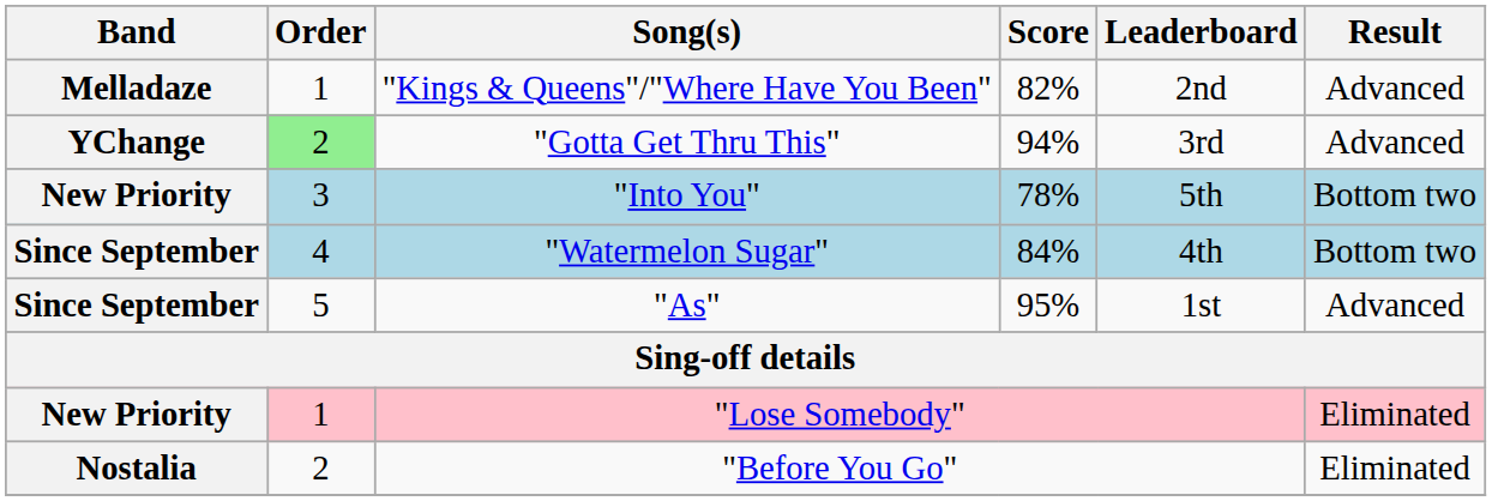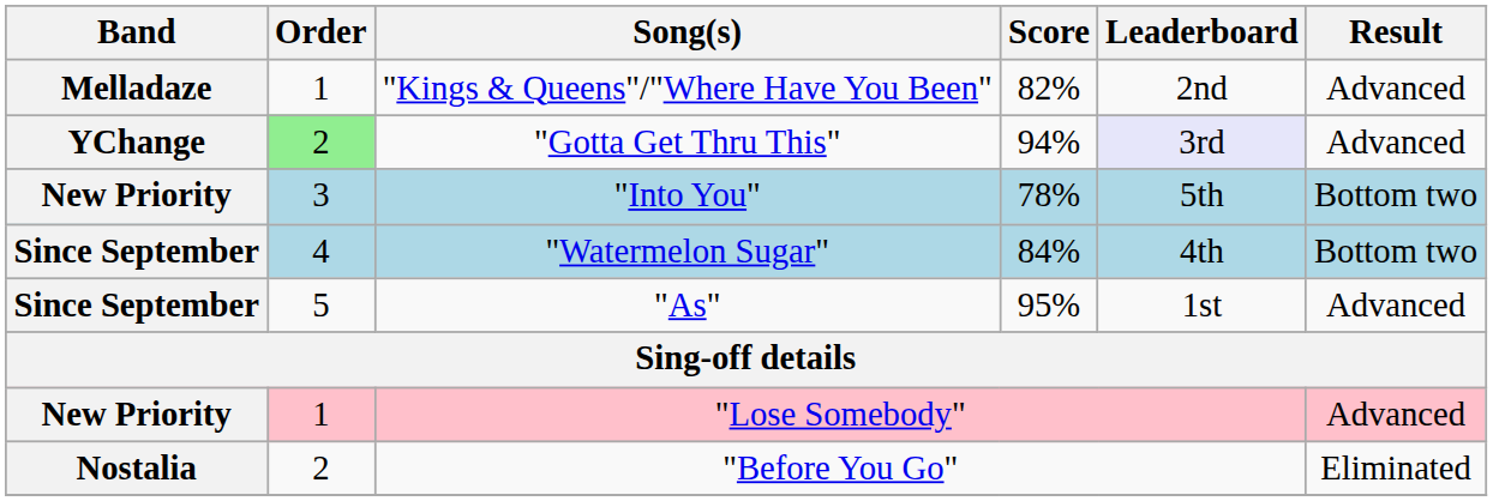 <table class="wikitable plainrowheaders" style="text-align:center;">
 <tr>
 <th scope="col">Band</th>
 <th scope="col">Order</th>
 <th scope="col">Song(s)</th>
 <th scope="col">Score</th>
 <th scope="col">Leaderboard</th>
 <th scope="col">Result</th>
 </tr>
 <tr>
 <th scope="row">Melladaze</th>
 <td>1</td>
 <td>"<a href='#'>Kings & Queens</a>"/"<a href='#'>Where Have You Been</a>"</td>
 <td>82%</td>
 <td>2nd</td>
 <td>Advanced</td>
 </tr>
 <tr>
 <th scope="row">YChange</th>
 <td style="background: lightgreen;">2</td>
 <td>"<a href='#'>Gotta Get Thru This</a>"</td>
 <td>94%</td>
-<td>3rd</td>
+<td style="background: lavender;">3rd</td>
 <td>Advanced</td>
 </tr>
 <tr style="background:lightblue;">
 <th scope="row">New Priority</th>
 <td>3</td>
 <td>"<a href='#'>Into You</a>"</td>
 <td>78%</td>
 <td>5th</td>
 <td>Bottom two</td>
 </tr>
 <tr style="background:lightblue;">
 <th scope="row">Since September</th>
 <td>4</td>
 <td>"<a href='#'>Watermelon Sugar</a>"</td>
 <td>84%</td>
 <td>4th</td>
 <td>Bottom two</td>
 </tr>
 <tr>
 <th scope="row">Since September</th>
 <td>5</td>
 <td>"<a href='#'>As</a>"</td>
 <td>95%</td>
 <td>1st</td>
 <td>Advanced</td>
 </tr>
 <tr>
 <th colspan="6">Sing-off details</th>
 </tr>
 <tr style="background:pink;">
 <th scope="row">New Priority</th>
 <td>1</td>
 <td colspan="3">"<a href='#'>Lose Somebody</a>"</td>
-<td>Eliminated</td>
+<td>Advanced</td>
 </tr>
 <tr style=>
 <th scope="row">Nostalia</th>
 <td>2</td>
 <td colspan="3">"<a href='#'>Before You Go</a>"</td>
 <td>Eliminated</td>
 </tr>
 <tr>
 </tr>
 </table>
